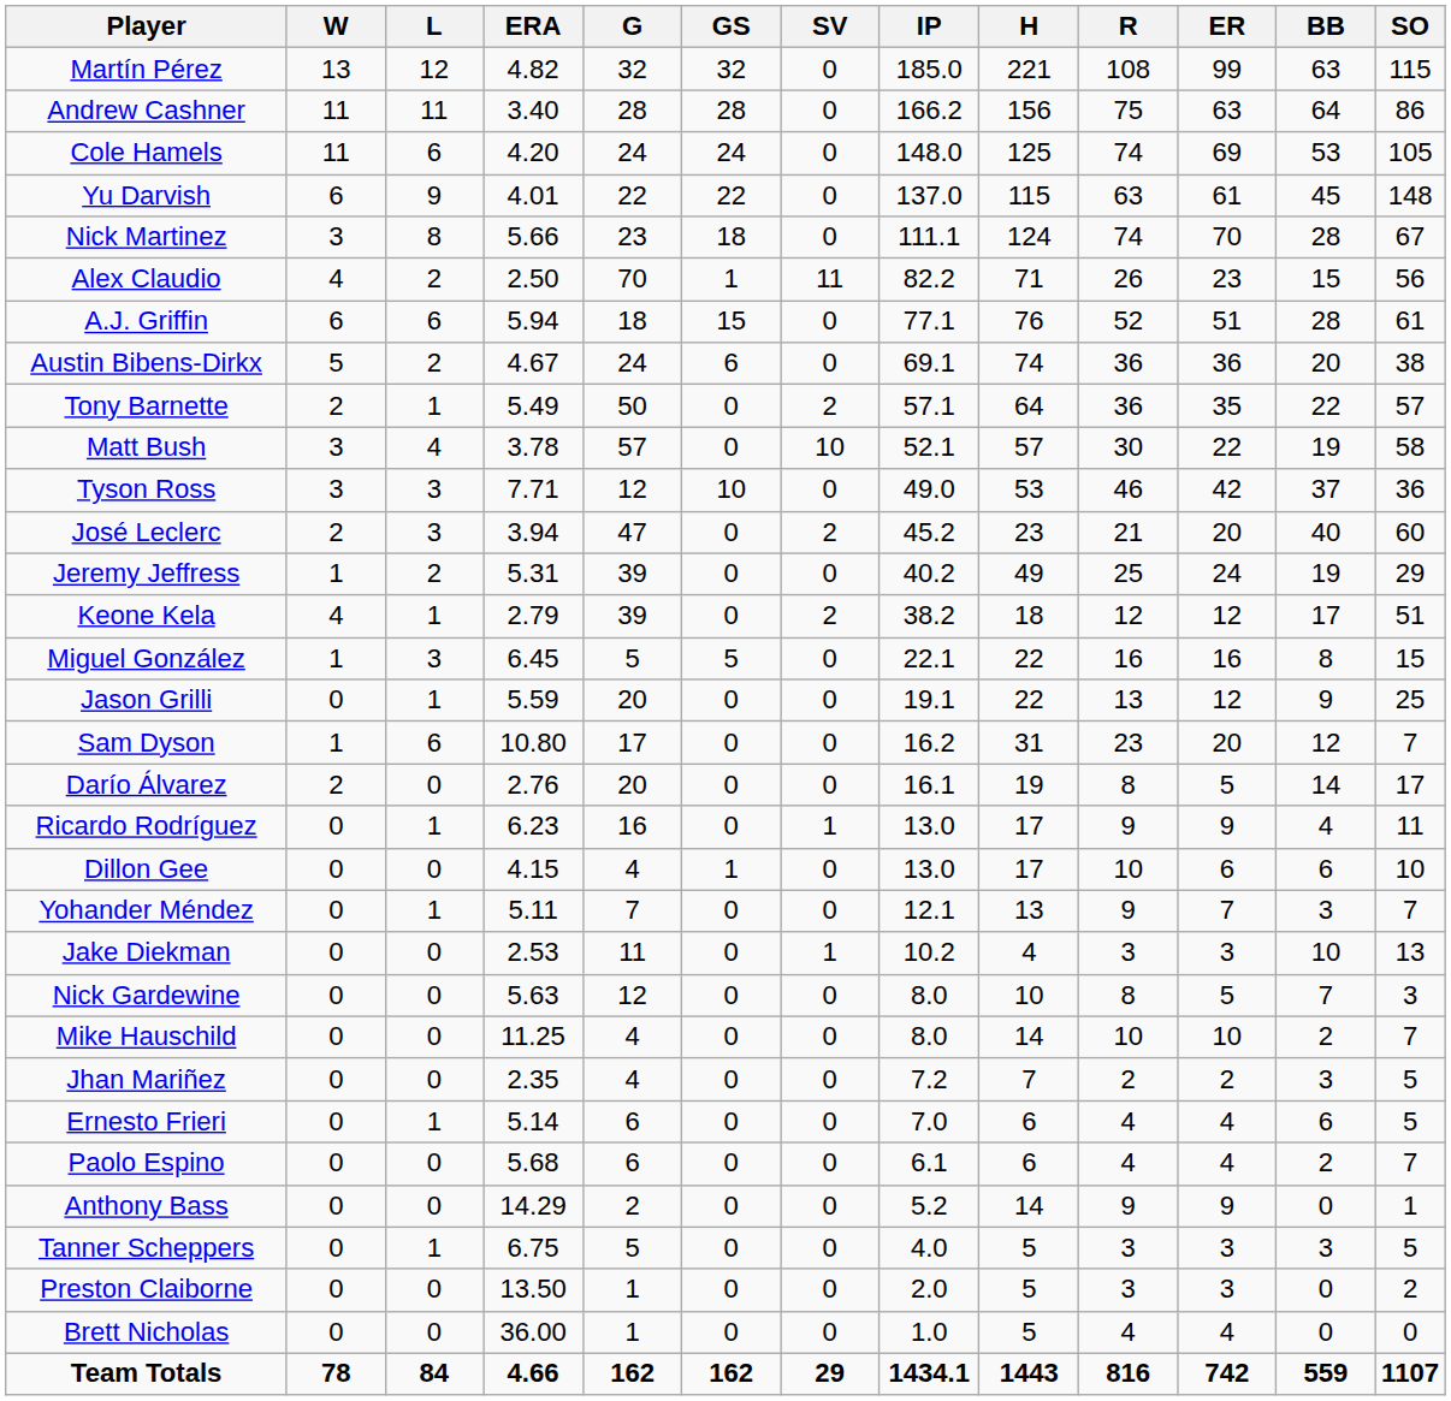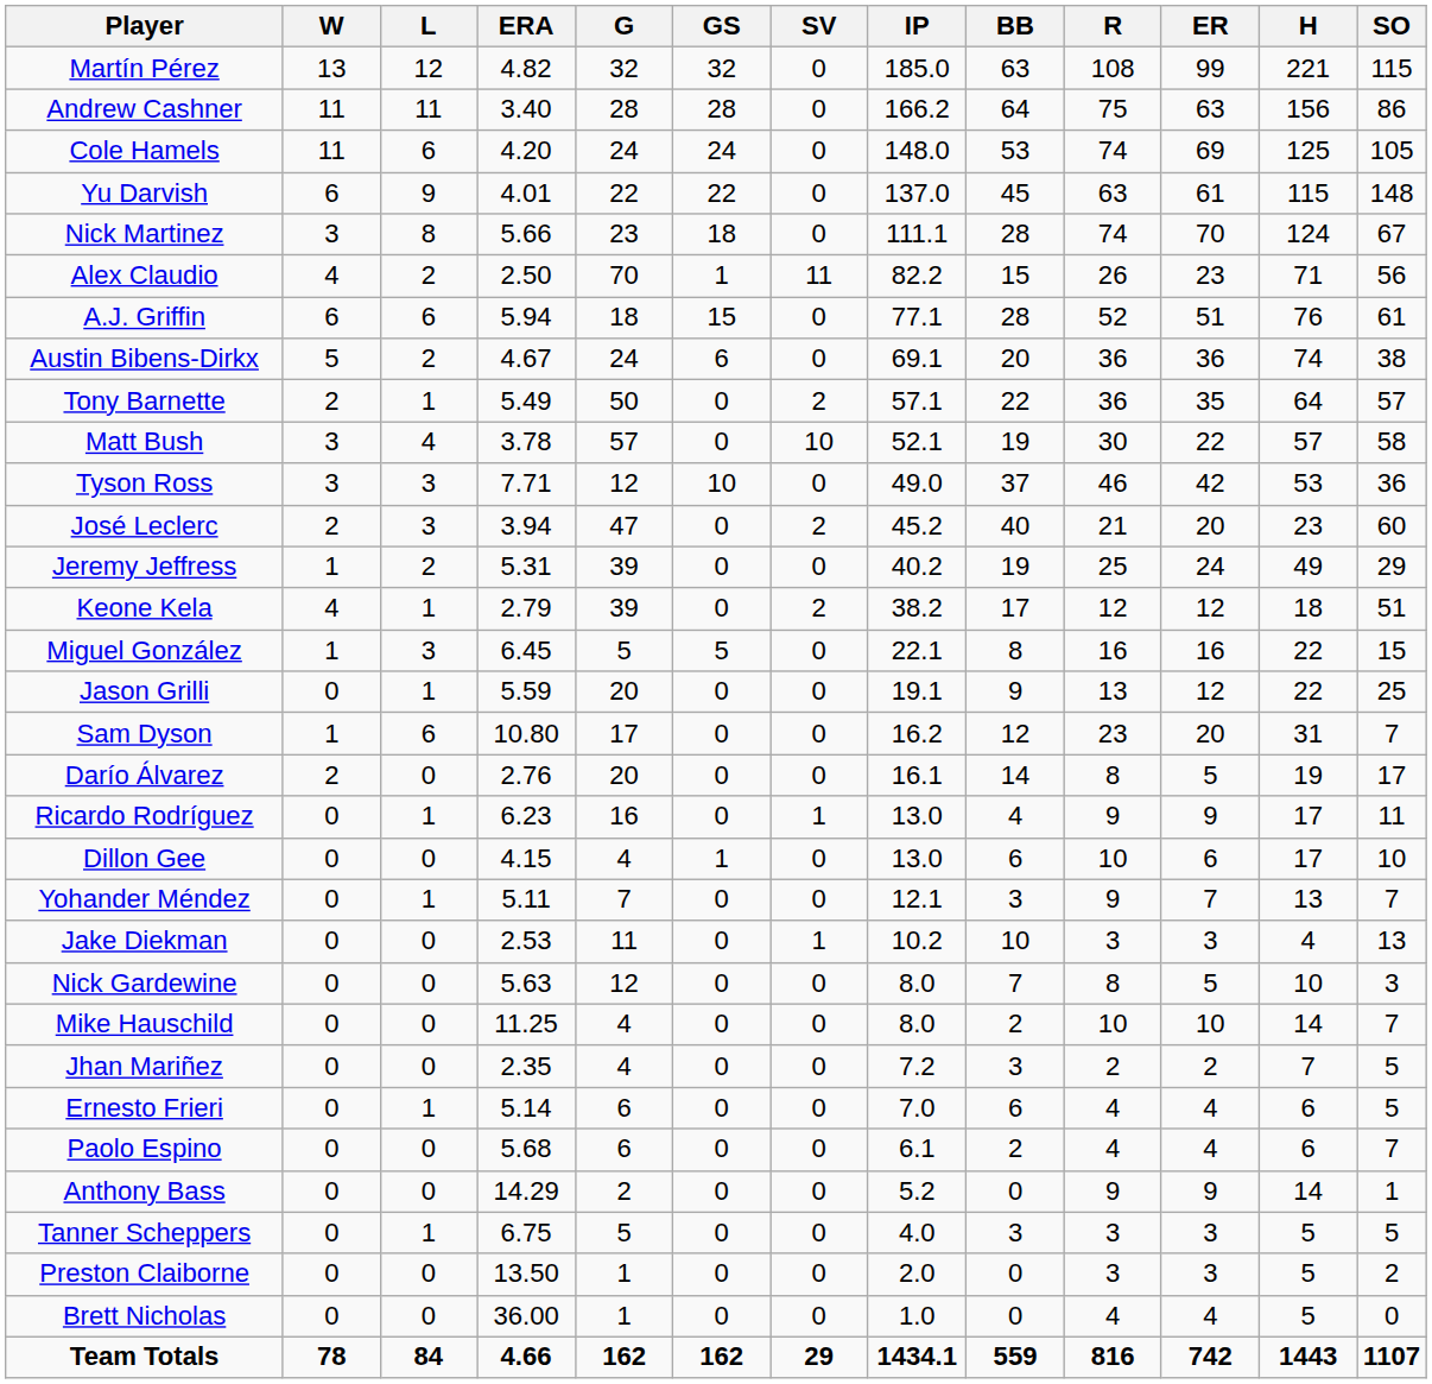 <table class=wikitable style="text-align:center">
 <tr>
 <th bgcolor=#DDDDFF; width="20%">Player</th>
 <th bgcolor=#DDDDFF; width="7%">W</th>
 <th bgcolor=#DDDDFF; width="7%">L</th>
 <th bgcolor=#DDDDFF; width="7%">ERA</th>
 <th bgcolor=#DDDDFF; width="7%">G</th>
 <th bgcolor=#DDDDFF; width="7%">GS</th>
 <th bgcolor=#DDDDFF; width="7%">SV</th>
 <th bgcolor=#DDDDFF; width="7%">IP</th>
-<th bgcolor=#DDDDFF; width="7%">H</th>
+<th bgcolor=#DDDDFF; width="7%">BB</th>
 <th bgcolor=#DDDDFF; width="7%">R</th>
 <th bgcolor=#DDDDFF; width="7%">ER</th>
-<th bgcolor=#DDDDFF; width="7%">BB</th>
+<th bgcolor=#DDDDFF; width="7%">H</th>
 <th bgcolor=#DDDDFF; width="7%">SO</th>
 </tr>
 <tr>
 <td><a href='#'>Martín Pérez</a></td>
 <td>13</td>
 <td>12</td>
 <td>4.82</td>
 <td>32</td>
 <td>32</td>
 <td>0</td>
 <td>185.0</td>
-<td>221</td>
+<td>63</td>
 <td>108</td>
 <td>99</td>
-<td>63</td>
+<td>221</td>
 <td>115</td>
 </tr>
 <tr>
 <td><a href='#'>Andrew Cashner</a></td>
 <td>11</td>
 <td>11</td>
 <td>3.40</td>
 <td>28</td>
 <td>28</td>
 <td>0</td>
 <td>166.2</td>
-<td>156</td>
+<td>64</td>
 <td>75</td>
 <td>63</td>
-<td>64</td>
+<td>156</td>
 <td>86</td>
 </tr>
 <tr>
 <td><a href='#'>Cole Hamels</a></td>
 <td>11</td>
 <td>6</td>
 <td>4.20</td>
 <td>24</td>
 <td>24</td>
 <td>0</td>
 <td>148.0</td>
-<td>125</td>
+<td>53</td>
 <td>74</td>
 <td>69</td>
-<td>53</td>
+<td>125</td>
 <td>105</td>
 </tr>
 <tr>
 <td><a href='#'>Yu Darvish</a></td>
 <td>6</td>
 <td>9</td>
 <td>4.01</td>
 <td>22</td>
 <td>22</td>
 <td>0</td>
 <td>137.0</td>
-<td>115</td>
+<td>45</td>
 <td>63</td>
 <td>61</td>
-<td>45</td>
+<td>115</td>
 <td>148</td>
 </tr>
 <tr>
 <td><a href='#'>Nick Martinez</a></td>
 <td>3</td>
 <td>8</td>
 <td>5.66</td>
 <td>23</td>
 <td>18</td>
 <td>0</td>
 <td>111.1</td>
-<td>124</td>
+<td>28</td>
 <td>74</td>
 <td>70</td>
-<td>28</td>
+<td>124</td>
 <td>67</td>
 </tr>
 <tr>
 <td><a href='#'>Alex Claudio</a></td>
 <td>4</td>
 <td>2</td>
 <td>2.50</td>
 <td>70</td>
 <td>1</td>
 <td>11</td>
 <td>82.2</td>
-<td>71</td>
+<td>15</td>
 <td>26</td>
 <td>23</td>
-<td>15</td>
+<td>71</td>
 <td>56</td>
 </tr>
 <tr>
 <td><a href='#'>A.J. Griffin</a></td>
 <td>6</td>
 <td>6</td>
 <td>5.94</td>
 <td>18</td>
 <td>15</td>
 <td>0</td>
 <td>77.1</td>
-<td>76</td>
+<td>28</td>
 <td>52</td>
 <td>51</td>
-<td>28</td>
+<td>76</td>
 <td>61</td>
 </tr>
 <tr>
 <td><a href='#'>Austin Bibens-Dirkx</a></td>
 <td>5</td>
 <td>2</td>
 <td>4.67</td>
 <td>24</td>
 <td>6</td>
 <td>0</td>
 <td>69.1</td>
-<td>74</td>
+<td>20</td>
 <td>36</td>
 <td>36</td>
-<td>20</td>
+<td>74</td>
 <td>38</td>
 </tr>
 <tr>
 <td><a href='#'>Tony Barnette</a></td>
 <td>2</td>
 <td>1</td>
 <td>5.49</td>
 <td>50</td>
 <td>0</td>
 <td>2</td>
 <td>57.1</td>
-<td>64</td>
+<td>22</td>
 <td>36</td>
 <td>35</td>
-<td>22</td>
+<td>64</td>
 <td>57</td>
 </tr>
 <tr>
 <td><a href='#'>Matt Bush</a></td>
 <td>3</td>
 <td>4</td>
 <td>3.78</td>
 <td>57</td>
 <td>0</td>
 <td>10</td>
 <td>52.1</td>
-<td>57</td>
+<td>19</td>
 <td>30</td>
 <td>22</td>
-<td>19</td>
+<td>57</td>
 <td>58</td>
 </tr>
 <tr>
 <td><a href='#'>Tyson Ross</a></td>
 <td>3</td>
 <td>3</td>
 <td>7.71</td>
 <td>12</td>
 <td>10</td>
 <td>0</td>
 <td>49.0</td>
-<td>53</td>
+<td>37</td>
 <td>46</td>
 <td>42</td>
-<td>37</td>
+<td>53</td>
 <td>36</td>
 </tr>
 <tr>
 <td><a href='#'>José Leclerc</a></td>
 <td>2</td>
 <td>3</td>
 <td>3.94</td>
 <td>47</td>
 <td>0</td>
 <td>2</td>
 <td>45.2</td>
-<td>23</td>
+<td>40</td>
 <td>21</td>
 <td>20</td>
-<td>40</td>
+<td>23</td>
 <td>60</td>
 </tr>
 <tr>
 <td><a href='#'>Jeremy Jeffress</a></td>
 <td>1</td>
 <td>2</td>
 <td>5.31</td>
 <td>39</td>
 <td>0</td>
 <td>0</td>
 <td>40.2</td>
-<td>49</td>
+<td>19</td>
 <td>25</td>
 <td>24</td>
-<td>19</td>
+<td>49</td>
 <td>29</td>
 </tr>
 <tr>
 <td><a href='#'>Keone Kela</a></td>
 <td>4</td>
 <td>1</td>
 <td>2.79</td>
 <td>39</td>
 <td>0</td>
 <td>2</td>
 <td>38.2</td>
-<td>18</td>
+<td>17</td>
 <td>12</td>
 <td>12</td>
-<td>17</td>
+<td>18</td>
 <td>51</td>
 </tr>
 <tr>
 <td><a href='#'>Miguel González</a></td>
 <td>1</td>
 <td>3</td>
 <td>6.45</td>
 <td>5</td>
 <td>5</td>
 <td>0</td>
 <td>22.1</td>
-<td>22</td>
+<td>8</td>
 <td>16</td>
 <td>16</td>
-<td>8</td>
+<td>22</td>
 <td>15</td>
 </tr>
 <tr>
 <td><a href='#'>Jason Grilli</a></td>
 <td>0</td>
 <td>1</td>
 <td>5.59</td>
 <td>20</td>
 <td>0</td>
 <td>0</td>
 <td>19.1</td>
-<td>22</td>
+<td>9</td>
 <td>13</td>
 <td>12</td>
-<td>9</td>
+<td>22</td>
 <td>25</td>
 </tr>
 <tr>
 <td><a href='#'>Sam Dyson</a></td>
 <td>1</td>
 <td>6</td>
 <td>10.80</td>
 <td>17</td>
 <td>0</td>
 <td>0</td>
 <td>16.2</td>
-<td>31</td>
+<td>12</td>
 <td>23</td>
 <td>20</td>
-<td>12</td>
+<td>31</td>
 <td>7</td>
 </tr>
 <tr>
 <td><a href='#'>Darío Álvarez</a></td>
 <td>2</td>
 <td>0</td>
 <td>2.76</td>
 <td>20</td>
 <td>0</td>
 <td>0</td>
 <td>16.1</td>
-<td>19</td>
+<td>14</td>
 <td>8</td>
 <td>5</td>
-<td>14</td>
+<td>19</td>
 <td>17</td>
 </tr>
 <tr>
 <td><a href='#'>Ricardo Rodríguez</a></td>
 <td>0</td>
 <td>1</td>
 <td>6.23</td>
 <td>16</td>
 <td>0</td>
 <td>1</td>
 <td>13.0</td>
-<td>17</td>
+<td>4</td>
 <td>9</td>
 <td>9</td>
-<td>4</td>
+<td>17</td>
 <td>11</td>
 </tr>
 <tr>
 <td><a href='#'>Dillon Gee</a></td>
 <td>0</td>
 <td>0</td>
 <td>4.15</td>
 <td>4</td>
 <td>1</td>
 <td>0</td>
 <td>13.0</td>
-<td>17</td>
+<td>6</td>
 <td>10</td>
 <td>6</td>
-<td>6</td>
+<td>17</td>
 <td>10</td>
 </tr>
 <tr>
 <td><a href='#'>Yohander Méndez</a></td>
 <td>0</td>
 <td>1</td>
 <td>5.11</td>
 <td>7</td>
 <td>0</td>
 <td>0</td>
 <td>12.1</td>
-<td>13</td>
+<td>3</td>
 <td>9</td>
 <td>7</td>
-<td>3</td>
+<td>13</td>
 <td>7</td>
 </tr>
 <tr>
 <td><a href='#'>Jake Diekman</a></td>
 <td>0</td>
 <td>0</td>
 <td>2.53</td>
 <td>11</td>
 <td>0</td>
 <td>1</td>
 <td>10.2</td>
-<td>4</td>
+<td>10</td>
 <td>3</td>
 <td>3</td>
-<td>10</td>
+<td>4</td>
 <td>13</td>
 </tr>
 <tr>
 <td><a href='#'>Nick Gardewine</a></td>
 <td>0</td>
 <td>0</td>
 <td>5.63</td>
 <td>12</td>
 <td>0</td>
 <td>0</td>
 <td>8.0</td>
-<td>10</td>
+<td>7</td>
 <td>8</td>
 <td>5</td>
-<td>7</td>
+<td>10</td>
 <td>3</td>
 </tr>
 <tr>
 <td><a href='#'>Mike Hauschild</a></td>
 <td>0</td>
 <td>0</td>
 <td>11.25</td>
 <td>4</td>
 <td>0</td>
 <td>0</td>
 <td>8.0</td>
-<td>14</td>
+<td>2</td>
 <td>10</td>
 <td>10</td>
-<td>2</td>
+<td>14</td>
 <td>7</td>
 </tr>
 <tr>
 <td><a href='#'>Jhan Mariñez</a></td>
 <td>0</td>
 <td>0</td>
 <td>2.35</td>
 <td>4</td>
 <td>0</td>
 <td>0</td>
 <td>7.2</td>
-<td>7</td>
+<td>3</td>
 <td>2</td>
 <td>2</td>
-<td>3</td>
+<td>7</td>
 <td>5</td>
 </tr>
 <tr>
 <td><a href='#'>Ernesto Frieri</a></td>
 <td>0</td>
 <td>1</td>
 <td>5.14</td>
 <td>6</td>
 <td>0</td>
 <td>0</td>
 <td>7.0</td>
 <td>6</td>
 <td>4</td>
 <td>4</td>
 <td>6</td>
 <td>5</td>
 </tr>
 <tr>
 <td><a href='#'>Paolo Espino</a></td>
 <td>0</td>
 <td>0</td>
 <td>5.68</td>
 <td>6</td>
 <td>0</td>
 <td>0</td>
 <td>6.1</td>
-<td>6</td>
+<td>2</td>
 <td>4</td>
 <td>4</td>
-<td>2</td>
+<td>6</td>
 <td>7</td>
 </tr>
 <tr>
 <td><a href='#'>Anthony Bass</a></td>
 <td>0</td>
 <td>0</td>
 <td>14.29</td>
 <td>2</td>
 <td>0</td>
 <td>0</td>
 <td>5.2</td>
-<td>14</td>
+<td>0</td>
 <td>9</td>
 <td>9</td>
-<td>0</td>
+<td>14</td>
 <td>1</td>
 </tr>
 <tr>
 <td><a href='#'>Tanner Scheppers</a></td>
 <td>0</td>
 <td>1</td>
 <td>6.75</td>
 <td>5</td>
 <td>0</td>
 <td>0</td>
 <td>4.0</td>
-<td>5</td>
 <td>3</td>
 <td>3</td>
 <td>3</td>
+<td>5</td>
 <td>5</td>
 </tr>
 <tr>
 <td><a href='#'>Preston Claiborne</a></td>
 <td>0</td>
 <td>0</td>
 <td>13.50</td>
 <td>1</td>
 <td>0</td>
 <td>0</td>
 <td>2.0</td>
-<td>5</td>
+<td>0</td>
 <td>3</td>
 <td>3</td>
-<td>0</td>
+<td>5</td>
 <td>2</td>
 </tr>
 <tr>
 <td><a href='#'>Brett Nicholas</a></td>
 <td>0</td>
 <td>0</td>
 <td>36.00</td>
 <td>1</td>
 <td>0</td>
 <td>0</td>
 <td>1.0</td>
-<td>5</td>
+<td>0</td>
 <td>4</td>
 <td>4</td>
-<td>0</td>
+<td>5</td>
 <td>0</td>
 </tr>
 <tr>
 <td><strong>Team Totals</strong></td>
 <td><strong>78</strong></td>
 <td><strong>84</strong></td>
 <td><strong>4.66</strong></td>
 <td><strong>162</strong></td>
 <td><strong>162</strong></td>
 <td><strong>29</strong></td>
 <td><strong>1434.1</strong></td>
-<td><strong>1443</strong></td>
+<td><strong>559</strong></td>
 <td><strong>816</strong></td>
 <td><strong>742</strong></td>
-<td><strong>559</strong></td>
+<td><strong>1443</strong></td>
 <td><strong>1107</strong></td>
 </tr>
 </table>
